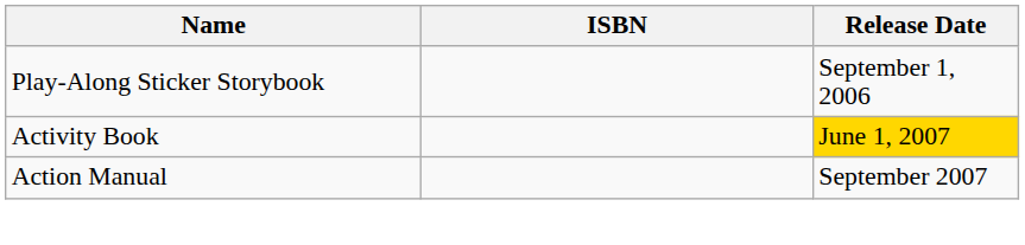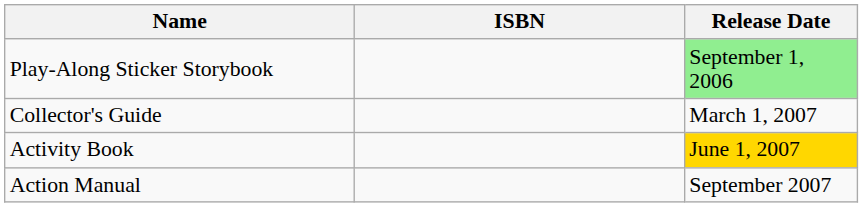 <table class="wikitable">
 <tr style="background:#EFEFEF">
 <th style="width:250px;"><strong>Name</strong></th>
 <th style="width:235px;"><strong>ISBN</strong></th>
 <th style="width:120px;"><strong>Release Date</strong></th>
 </tr>
 <tr>
 <td>Play-Along Sticker Storybook</td>
 <td></td>
-<td>September 1, 2006</td>
+<td style="background: lightgreen;">September 1, 2006</td>
+</tr>
+<tr>
+<td>Collector's Guide</td>
+<td></td>
+<td>March 1, 2007</td>
 </tr>
 <tr>
 <td>Activity Book</td>
 <td></td>
 <td style="background: gold;">June 1, 2007</td>
 </tr>
 <tr>
 <td>Action Manual</td>
 <td></td>
 <td>September 2007</td>
 </tr>
 </table>
